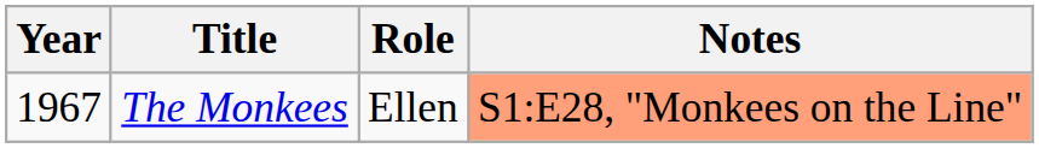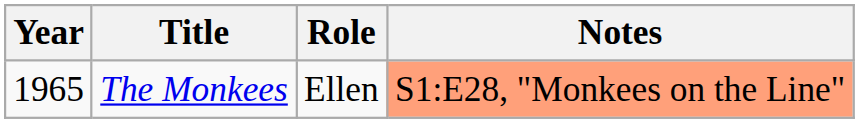 <table class="wikitable">
 <tr>
 <th>Year</th>
 <th>Title</th>
 <th>Role</th>
 <th>Notes</th>
 </tr>
 <tr>
-<td>1967</td>
+<td>1965</td>
 <td><em><a href='#'>The Monkees</a></em></td>
 <td>Ellen</td>
 <td style="background: lightsalmon;">S1:E28, "Monkees on the Line"</td>
 </tr>
 </table>
